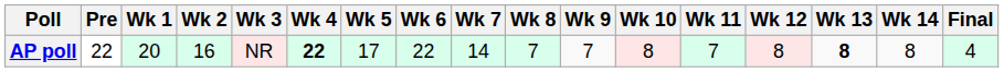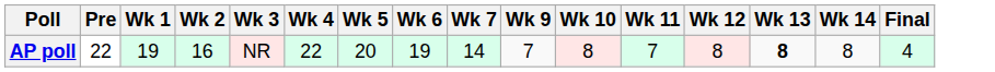 <table class=wikitable style="text-align:center;">
 <tr>
 <th>Poll</th>
 <th>Pre</th>
 <th>Wk 1</th>
 <th>Wk 2</th>
 <th>Wk 3</th>
 <th>Wk 4</th>
 <th>Wk 5</th>
 <th>Wk 6</th>
 <th>Wk 7</th>
-<th>Wk 8</th>
 <th>Wk 9</th>
 <th>Wk 10</th>
 <th>Wk 11</th>
 <th>Wk 12</th>
 <th>Wk 13</th>
 <th>Wk 14</th>
 <th>Final</th>
 </tr>
 <tr>
 <th><a href='#'>AP poll</a></th>
 <td style="background:#ffffff;">22</td>
-<td style="background:#D8FFEB;">20</td>
+<td style="background:#D8FFEB;">19</td>
 <td style="background:#D8FFEB;">16</td>
 <td style="background:#ffe6e6;">NR</td>
-<td style="background:#D8FFEB;"><strong>22</strong></td>
-<td style="background:#D8FFEB;">17</td>
 <td style="background:#D8FFEB;">22</td>
+<td style="background:#D8FFEB;">20</td>
+<td style="background:#D8FFEB;">19</td>
 <td style="background:#D8FFEB;">14</td>
-<td style="background:#D8FFEB;">7</td>
 <td>7</td>
 <td style="background:#ffe6e6;">8</td>
 <td style="background:#D8FFEB;">7</td>
 <td style="background:#ffe6e6;">8</td>
 <td><strong>8</strong></td>
 <td>8</td>
 <td style="background:#D8FFEB;">4</td>
 </tr>
 </table>
